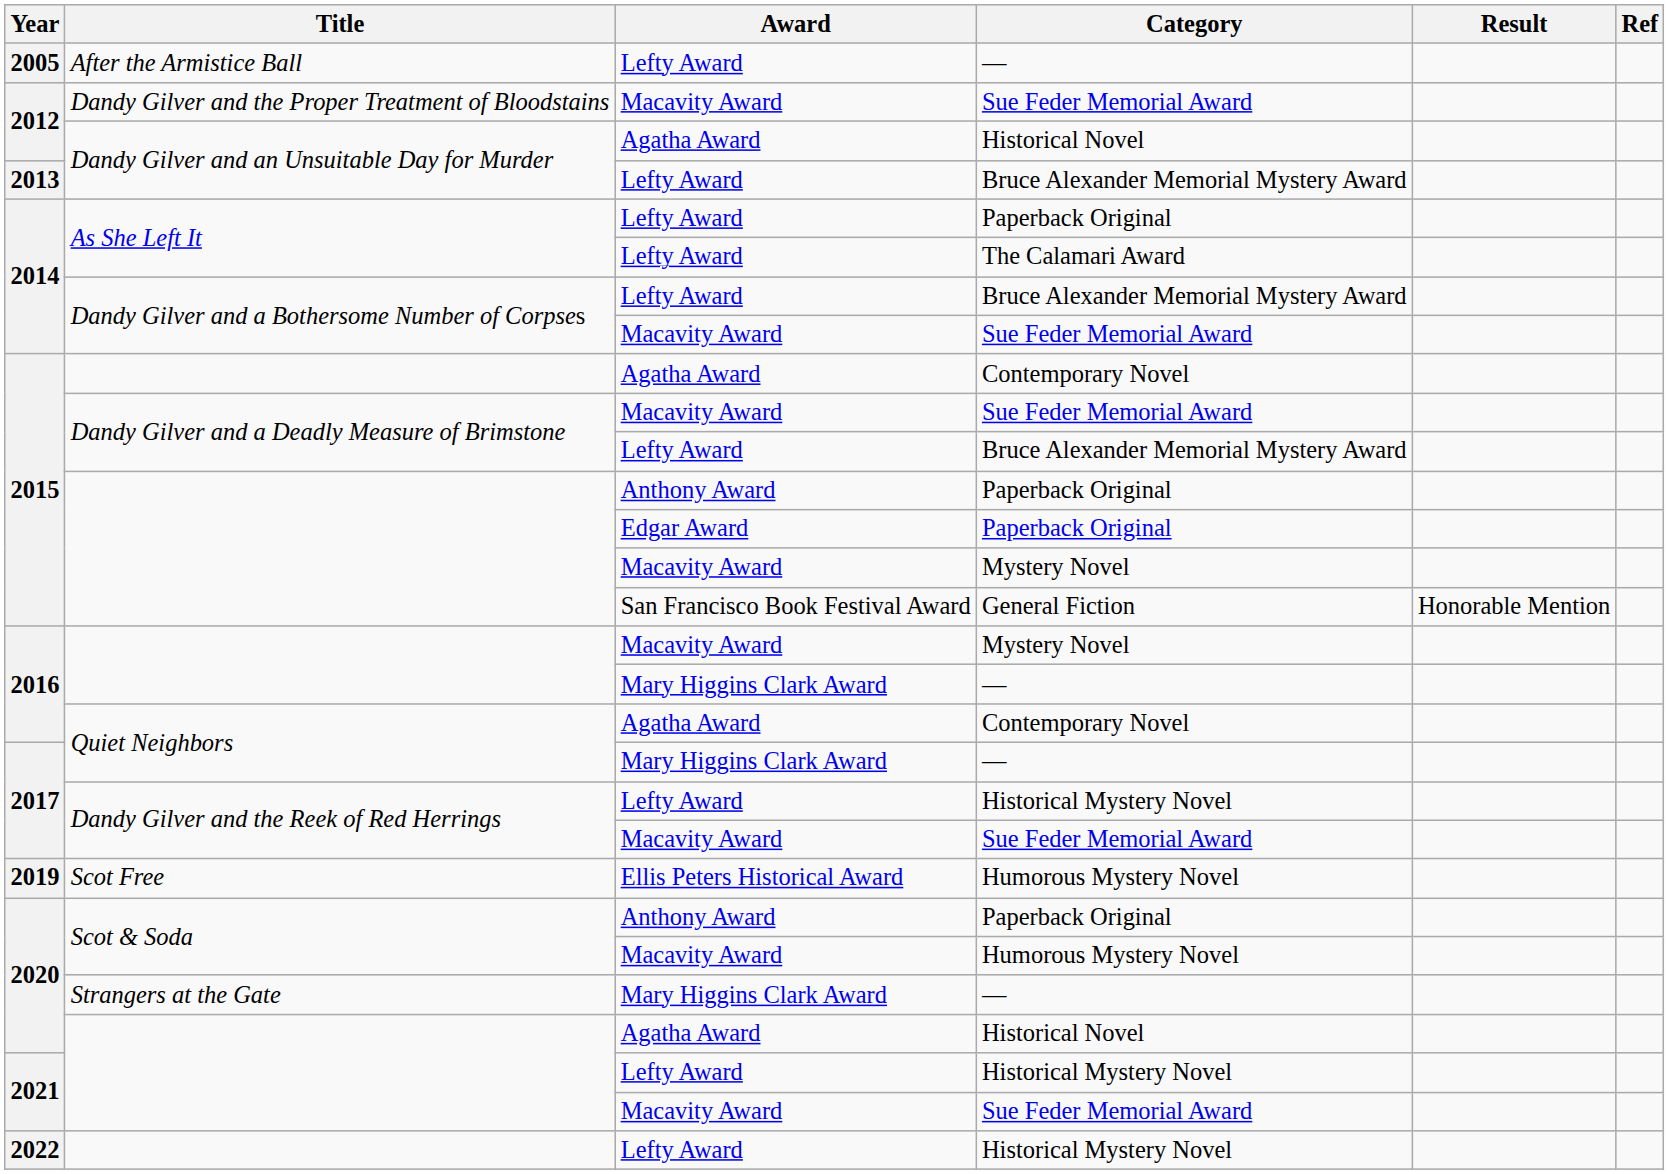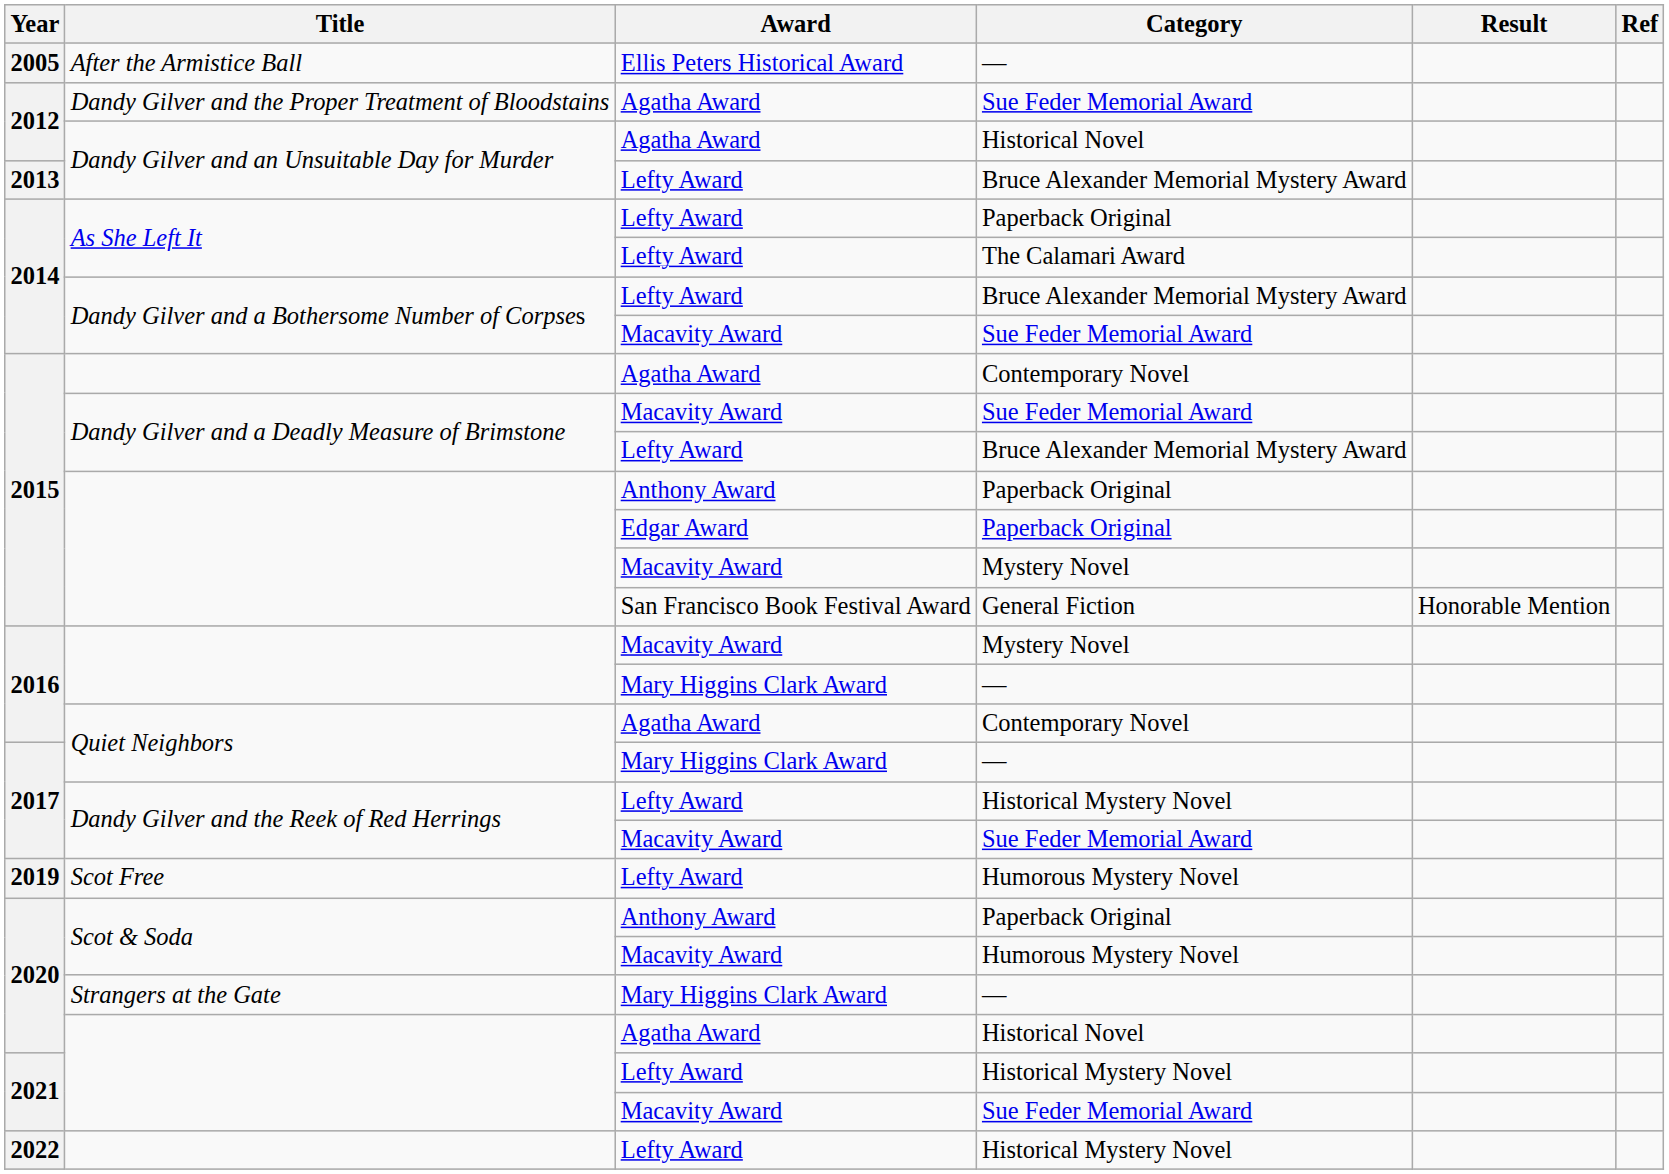 <table class="wikitable sortable mw-collapsible">
 <tr>
 <th>Year</th>
 <th>Title</th>
 <th>Award</th>
 <th>Category</th>
 <th>Result</th>
 <th>Ref</th>
 </tr>
 <tr>
 <th>2005</th>
 <td><em>After the Armistice Ball</em></td>
-<td><a href='#'>Lefty Award</a></td>
+<td><a href='#'>Ellis Peters Historical Award</a></td>
 <td>—</td>
 <td></td>
 <td></td>
 </tr>
 <tr>
 <th rowspan="2">2012</th>
 <td><em>Dandy Gilver and the Proper Treatment of Bloodstains</em></td>
-<td><a href='#'>Macavity Award</a></td>
+<td><a href='#'>Agatha Award</a></td>
 <td><a href='#'>Sue Feder Memorial Award</a></td>
 <td></td>
 <td></td>
 </tr>
 <tr>
 <td rowspan="2"><em>Dandy Gilver and an Unsuitable Day for Murder</em></td>
 <td><a href='#'>Agatha Award</a></td>
 <td>Historical Novel</td>
 <td></td>
 <td></td>
 </tr>
 <tr>
 <th>2013</th>
 <td><a href='#'>Lefty Award</a></td>
 <td>Bruce Alexander Memorial Mystery Award</td>
 <td></td>
 <td></td>
 </tr>
 <tr>
 <th rowspan="4">2014</th>
 <td rowspan="2"><em><a href='#'>As She Left It</a></em></td>
 <td><a href='#'>Lefty Award</a></td>
 <td>Paperback Original</td>
 <td></td>
 <td></td>
 </tr>
 <tr>
 <td><a href='#'>Lefty Award</a></td>
 <td>The Calamari Award</td>
 <td></td>
 <td></td>
 </tr>
 <tr>
 <td rowspan="2"><em>Dandy Gilver and a Bothersome Number of Corpse</em>s</td>
 <td><a href='#'>Lefty Award</a></td>
 <td>Bruce Alexander Memorial Mystery Award</td>
 <td></td>
 <td></td>
 </tr>
 <tr>
 <td><a href='#'>Macavity Award</a></td>
 <td><a href='#'>Sue Feder Memorial Award</a></td>
 <td></td>
 <td></td>
 </tr>
 <tr>
 <th rowspan="7">2015</th>
 <td><em></em></td>
 <td><a href='#'>Agatha Award</a></td>
 <td>Contemporary Novel</td>
 <td></td>
 <td></td>
 </tr>
 <tr>
 <td rowspan="2"><em>Dandy Gilver and a Deadly Measure of Brimstone</em></td>
 <td><a href='#'>Macavity Award</a></td>
 <td><a href='#'>Sue Feder Memorial Award</a></td>
 <td></td>
 <td></td>
 </tr>
 <tr>
 <td><a href='#'>Lefty Award</a></td>
 <td>Bruce Alexander Memorial Mystery Award</td>
 <td></td>
 <td></td>
 </tr>
 <tr>
 <td rowspan="4"><em></em></td>
 <td><a href='#'>Anthony Award</a></td>
 <td>Paperback Original</td>
 <td></td>
 <td></td>
 </tr>
 <tr>
 <td><a href='#'>Edgar Award</a></td>
 <td><a href='#'>Paperback Original</a></td>
 <td></td>
 <td></td>
 </tr>
 <tr>
 <td><a href='#'>Macavity Award</a></td>
 <td>Mystery Novel</td>
 <td></td>
 <td></td>
 </tr>
 <tr>
 <td>San Francisco Book Festival Award</td>
 <td>General Fiction</td>
 <td>Honorable Mention</td>
 <td></td>
 </tr>
 <tr>
 <th rowspan="3">2016</th>
 <td rowspan="2"><em></em></td>
 <td><a href='#'>Macavity Award</a></td>
 <td>Mystery Novel</td>
 <td></td>
 <td></td>
 </tr>
 <tr>
 <td><a href='#'>Mary Higgins Clark Award</a></td>
 <td>—</td>
 <td></td>
 <td></td>
 </tr>
 <tr>
 <td rowspan="2"><em>Quiet Neighbors</em></td>
 <td><a href='#'>Agatha Award</a></td>
 <td>Contemporary Novel</td>
 <td></td>
 <td></td>
 </tr>
 <tr>
 <th rowspan="3">2017</th>
 <td><a href='#'>Mary Higgins Clark Award</a></td>
 <td>—</td>
 <td></td>
 <td></td>
 </tr>
 <tr>
 <td rowspan="2"><em>Dandy Gilver and the Reek of Red Herrings</em></td>
 <td><a href='#'>Lefty Award</a></td>
 <td>Historical Mystery Novel</td>
 <td></td>
 <td></td>
 </tr>
 <tr>
 <td><a href='#'>Macavity Award</a></td>
 <td><a href='#'>Sue Feder Memorial Award</a></td>
 <td></td>
 <td></td>
 </tr>
 <tr>
 <th>2019</th>
 <td><em>Scot Free</em></td>
-<td><a href='#'>Ellis Peters Historical Award</a></td>
+<td><a href='#'>Lefty Award</a></td>
 <td>Humorous Mystery Novel</td>
 <td></td>
 <td></td>
 </tr>
 <tr>
 <th rowspan="4">2020</th>
 <td rowspan="2"><em>Scot & Soda</em></td>
 <td><a href='#'>Anthony Award</a></td>
 <td>Paperback Original</td>
 <td></td>
 <td></td>
 </tr>
 <tr>
 <td><a href='#'>Macavity Award</a></td>
 <td>Humorous Mystery Novel</td>
 <td></td>
 <td></td>
 </tr>
 <tr>
 <td><em>Strangers at the Gate</em></td>
 <td><a href='#'>Mary Higgins Clark Award</a></td>
 <td>—</td>
 <td></td>
 <td></td>
 </tr>
 <tr>
 <td rowspan="3"><em></em></td>
 <td><a href='#'>Agatha Award</a></td>
 <td>Historical Novel</td>
 <td></td>
 <td></td>
 </tr>
 <tr>
 <th rowspan="2">2021</th>
 <td><a href='#'>Lefty Award</a></td>
 <td>Historical Mystery Novel</td>
 <td></td>
 <td></td>
 </tr>
 <tr>
 <td><a href='#'>Macavity Award</a></td>
 <td><a href='#'>Sue Feder Memorial Award</a></td>
 <td></td>
 <td></td>
 </tr>
 <tr>
 <th>2022</th>
 <td><em></em></td>
 <td><a href='#'>Lefty Award</a></td>
 <td>Historical Mystery Novel</td>
 <td></td>
 <td></td>
 </tr>
 </table>
